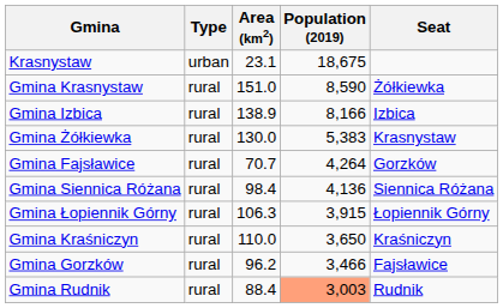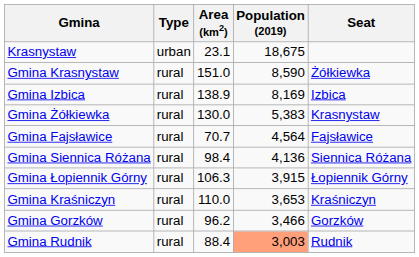 <table class="wikitable">
 <tr>
 <th>Gmina</th>
 <th>Type</th>
 <th>Area<br><small>(km<sup>2</sup>)</small></th>
 <th>Population<br><small>(2019)</small></th>
 <th>Seat</th>
 </tr>
 <tr>
 <td><a href='#'>Krasnystaw</a></td>
 <td>urban</td>
 <td style="text-align:right;">23.1</td>
 <td style="text-align:right;">18,675</td>
 <td> </td>
 </tr>
 <tr>
 <td><a href='#'>Gmina Krasnystaw</a></td>
 <td>rural</td>
 <td style="text-align:right;">151.0</td>
 <td style="text-align:right;">8,590</td>
 <td><a href='#'>Żółkiewka</a></td>
 </tr>
 <tr>
 <td><a href='#'>Gmina Izbica</a></td>
 <td>rural</td>
 <td style="text-align:right;">138.9</td>
-<td style="text-align:right;">8,166</td>
+<td style="text-align:right;">8,169</td>
 <td><a href='#'>Izbica</a></td>
 </tr>
 <tr>
 <td><a href='#'>Gmina Żółkiewka</a></td>
 <td>rural</td>
 <td style="text-align:right;">130.0</td>
 <td style="text-align:right;">5,383</td>
 <td><a href='#'>Krasnystaw</a></td>
 </tr>
 <tr>
 <td><a href='#'>Gmina Fajsławice</a></td>
 <td>rural</td>
 <td style="text-align:right;">70.7</td>
-<td style="text-align:right;">4,264</td>
-<td><a href='#'>Gorzków</a></td>
+<td style="text-align:right;">4,564</td>
+<td><a href='#'>Fajsławice</a></td>
 </tr>
 <tr>
 <td><a href='#'>Gmina Siennica Różana</a></td>
 <td>rural</td>
 <td style="text-align:right;">98.4</td>
 <td style="text-align:right;">4,136</td>
 <td><a href='#'>Siennica Różana</a></td>
 </tr>
 <tr>
 <td><a href='#'>Gmina Łopiennik Górny</a></td>
 <td>rural</td>
 <td style="text-align:right;">106.3</td>
 <td style="text-align:right;">3,915</td>
 <td><a href='#'>Łopiennik Górny</a></td>
 </tr>
 <tr>
 <td><a href='#'>Gmina Kraśniczyn</a></td>
 <td>rural</td>
 <td style="text-align:right;">110.0</td>
-<td style="text-align:right;">3,650</td>
+<td style="text-align:right;">3,653</td>
 <td><a href='#'>Kraśniczyn</a></td>
 </tr>
 <tr>
 <td><a href='#'>Gmina Gorzków</a></td>
 <td>rural</td>
 <td style="text-align:right;">96.2</td>
 <td style="text-align:right;">3,466</td>
-<td><a href='#'>Fajsławice</a></td>
+<td><a href='#'>Gorzków</a></td>
 </tr>
 <tr>
 <td><a href='#'>Gmina Rudnik</a></td>
 <td>rural</td>
 <td style="text-align:right;">88.4</td>
 <td style="background: lightsalmon; text-align:right;">3,003</td>
 <td><a href='#'>Rudnik</a></td>
 </tr>
 </table>
